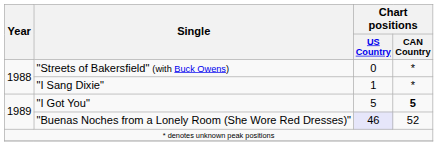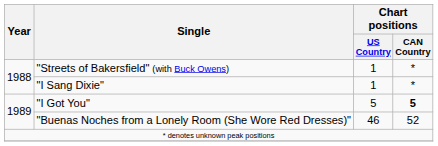 <table class="wikitable" style="text-align:center;">
 <tr>
 <th rowspan="2">Year</th>
 <th rowspan="2">Single</th>
 <th colspan="2">Chart positions</th>
 </tr>
 <tr style="font-size:smaller;">
 <th width="45"><a href='#'>US Country</a></th>
 <th width="45">CAN Country</th>
 </tr>
 <tr>
 <td rowspan="2">1988</td>
 <td align="left">"Streets of Bakersfield" <small>(with <a href='#'>Buck Owens</a>)</small></td>
-<td>0</td>
+<td>1</td>
 <td>*</td>
 </tr>
 <tr>
 <td align="left">"I Sang Dixie"</td>
 <td>1</td>
 <td>*</td>
 </tr>
 <tr>
 <td rowspan="2">1989</td>
 <td align="left">"I Got You"</td>
 <td>5</td>
 <td><strong>5</strong></td>
 </tr>
 <tr>
 <td align="left">"Buenas Noches from a Lonely Room (She Wore Red Dresses)"</td>
-<td style="background: lavender;">46</td>
+<td>46</td>
 <td>52</td>
 </tr>
 <tr>
 <td colspan="10" style="font-size:8pt">* denotes unknown peak positions</td>
 </tr>
 <tr>
 </tr>
 </table>
